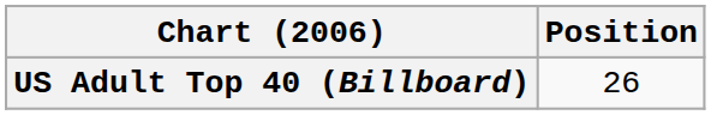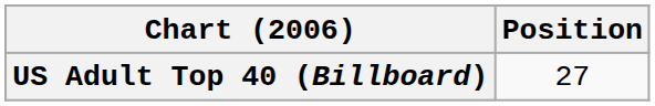 <table class="wikitable plainrowheaders" style="text-align:center">
 <tr>
 <th>Chart (2006)</th>
 <th>Position</th>
 </tr>
 <tr>
 <th scope="row">US Adult Top 40 (<em>Billboard</em>)</th>
-<td>26</td>
+<td>27</td>
 </tr>
 </table>
